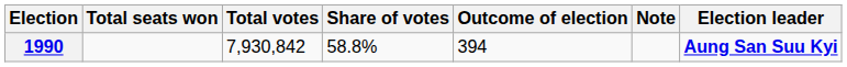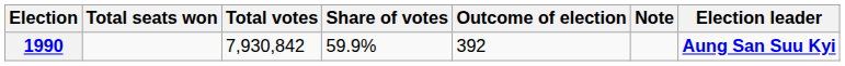 <table class="wikitable">
 <tr>
 <th>Election</th>
 <th>Total seats won</th>
 <th>Total votes</th>
 <th>Share of votes</th>
 <th>Outcome of election</th>
 <th>Note</th>
 <th>Election leader</th>
 </tr>
 <tr>
 <th><a href='#'>1990</a></th>
 <td></td>
 <td>7,930,842</td>
-<td>58.8%</td>
-<td> 394</td>
+<td>59.9%</td>
+<td> 392</td>
 <td></td>
 <td><strong><a href='#'>Aung San Suu Kyi</a></strong></td>
 </tr>
 </table>
